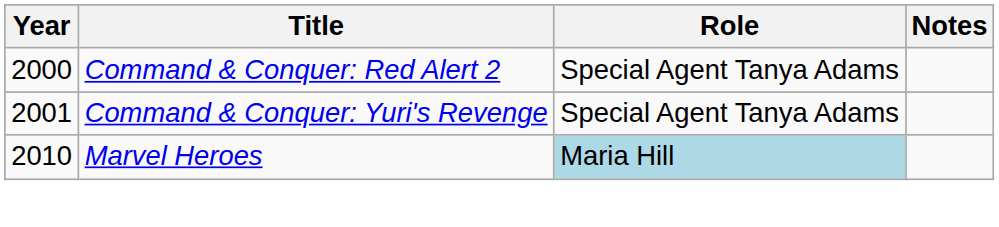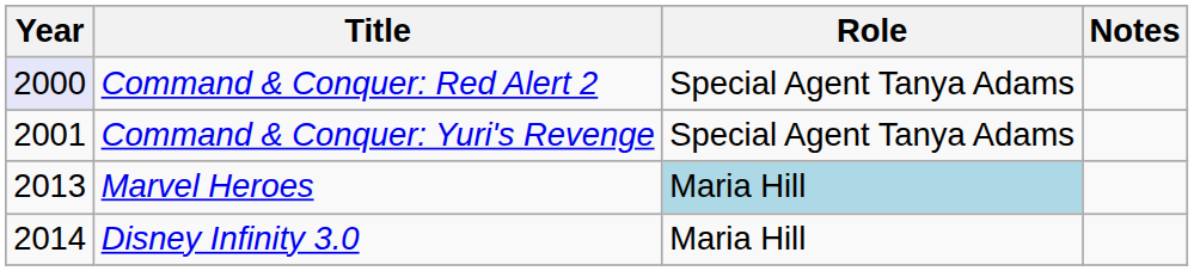 <table class="wikitable sortable">
 <tr>
 <th>Year</th>
 <th>Title</th>
 <th>Role</th>
 <th class="unsortable">Notes</th>
 </tr>
 <tr>
-<td>2000</td>
+<td style="background: lavender;">2000</td>
 <td><em><a href='#'>Command & Conquer: Red Alert 2</a></em></td>
 <td>Special Agent Tanya Adams</td>
 <td></td>
 </tr>
 <tr>
 <td>2001</td>
 <td><em><a href='#'>Command & Conquer: Yuri's Revenge</a></em></td>
 <td>Special Agent Tanya Adams</td>
 <td></td>
 </tr>
 <tr>
-<td>2010</td>
+<td>2013</td>
 <td><em><a href='#'>Marvel Heroes</a></em></td>
 <td style="background: lightblue;">Maria Hill</td>
 <td></td>
 </tr>
+<tr>
+<td>2014</td>
+<td><em><a href='#'>Disney Infinity 3.0</a></em></td>
+<td>Maria Hill</td>
+<td></td>
+</tr>
 </table>
